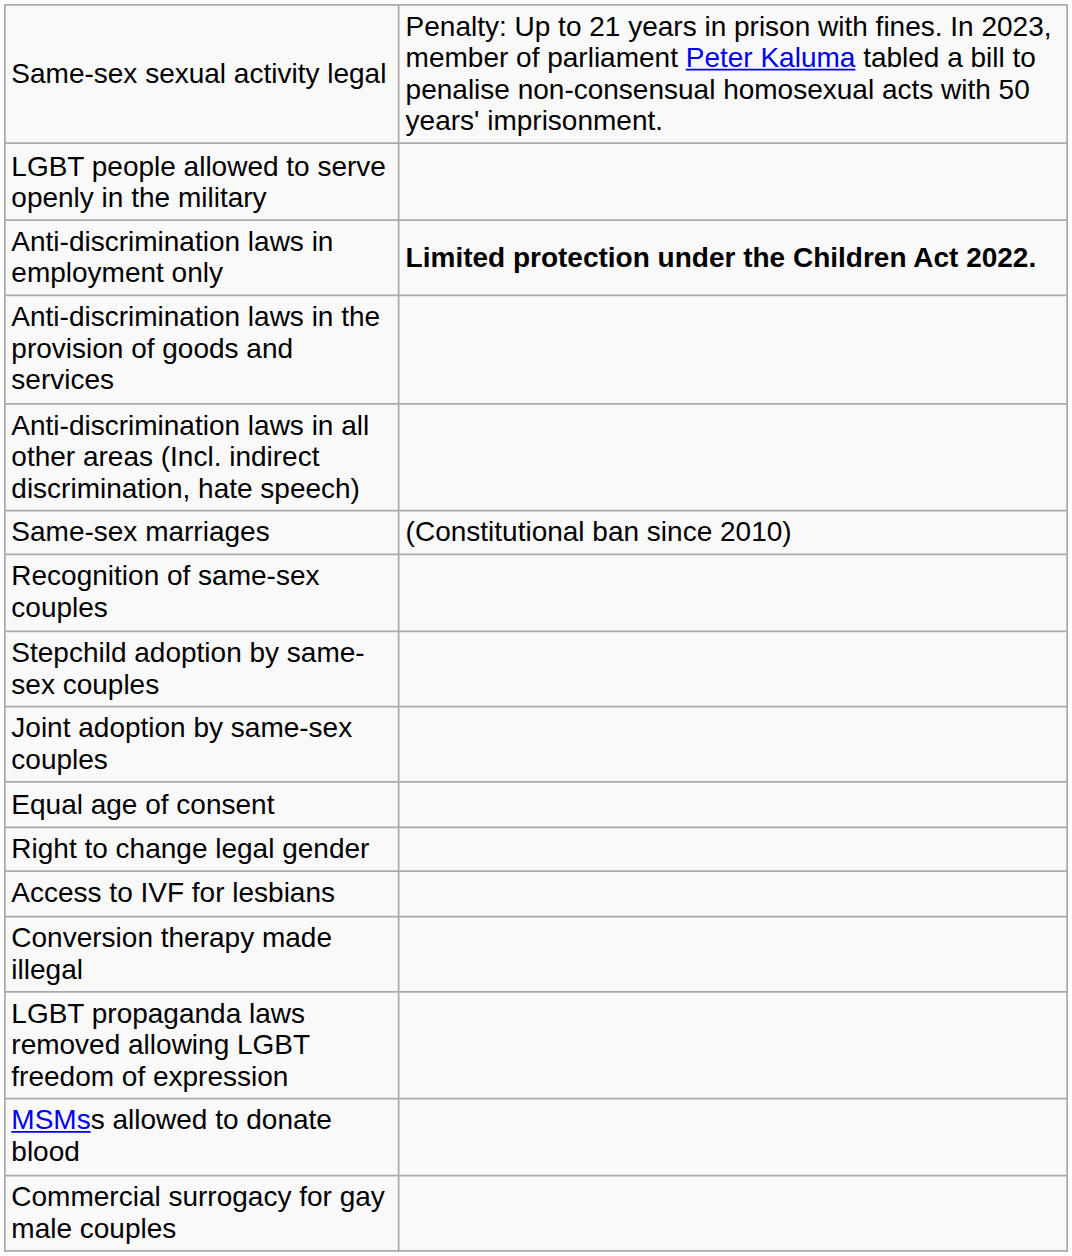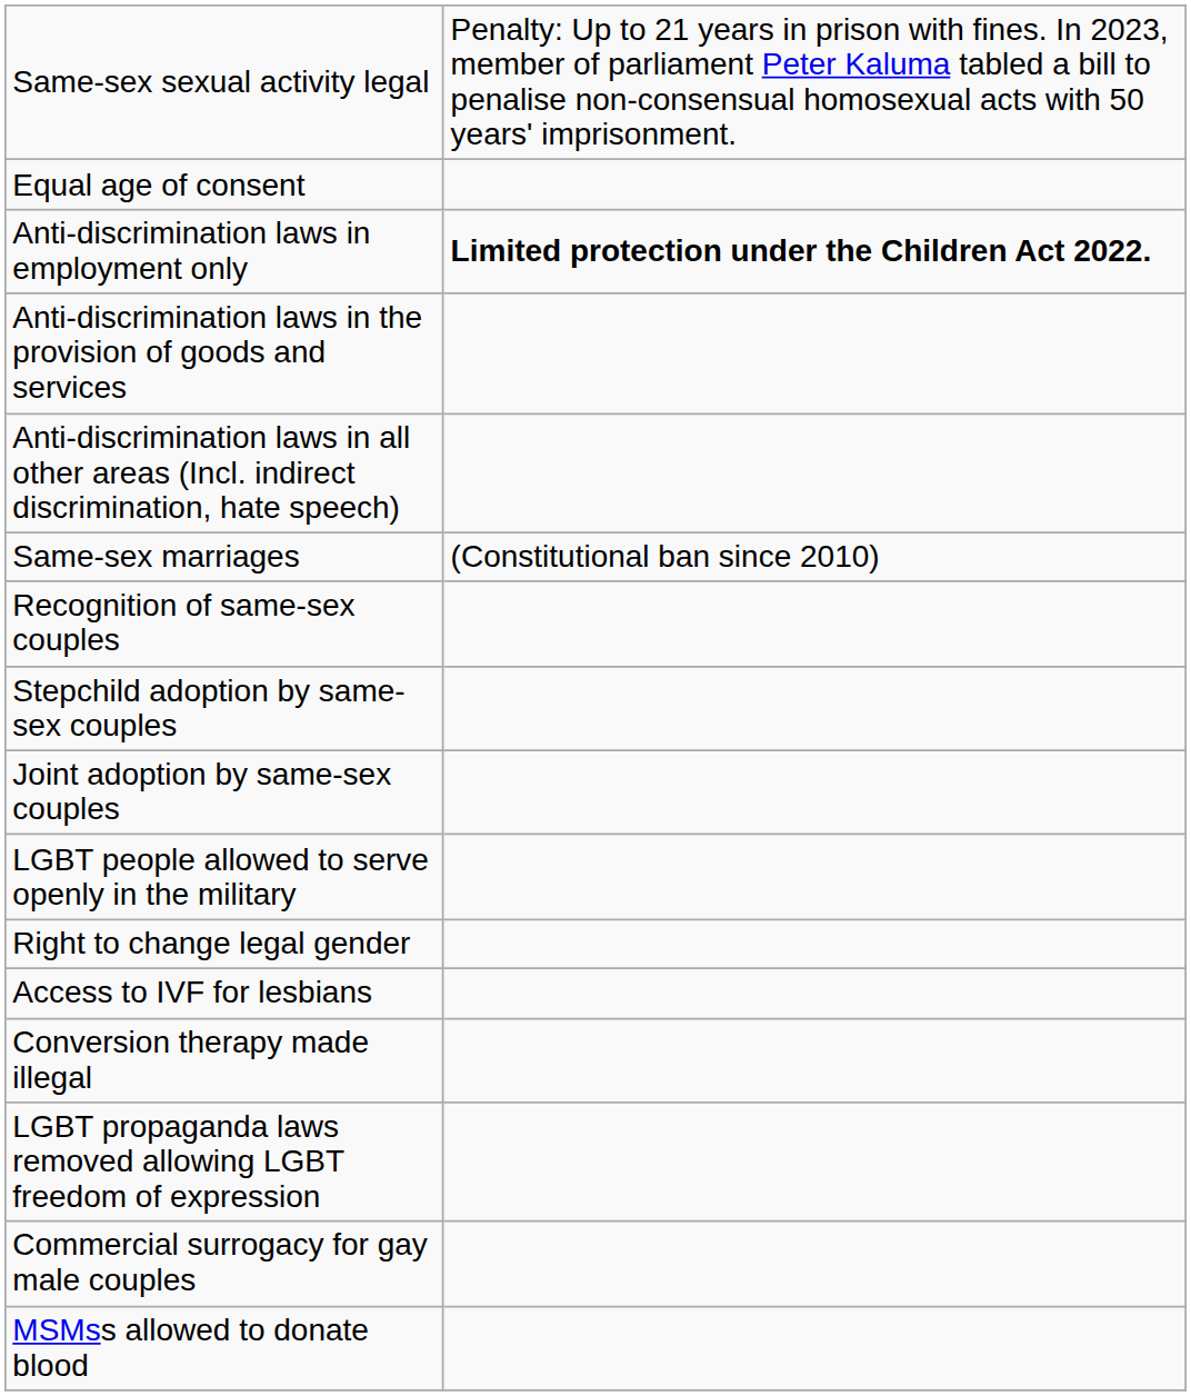 <table class="wikitable">
 <tr>
 <td>Same-sex sexual activity legal</td>
 <td> Penalty: Up to 21 years in prison with fines. In 2023, member of parliament <a href='#'>Peter Kaluma</a> tabled a bill to penalise non-consensual homosexual acts with 50 years' imprisonment.</td>
 </tr>
 <tr>
-<td>LGBT people allowed to serve openly in the military</td>
+<td>Equal age of consent</td>
 <td></td>
 </tr>
 <tr>
 <td>Anti-discrimination laws in employment only</td>
 <td><strong> Limited protection under the Children Act 2022.</strong></td>
 </tr>
 <tr>
 <td>Anti-discrimination laws in the provision of goods and services</td>
 <td></td>
 </tr>
 <tr>
 <td>Anti-discrimination laws in all other areas (Incl. indirect discrimination, hate speech)</td>
 <td></td>
 </tr>
 <tr>
 <td>Same-sex marriages</td>
 <td> (Constitutional ban since 2010)</td>
 </tr>
 <tr>
 <td>Recognition of same-sex couples</td>
 <td></td>
 </tr>
 <tr>
 <td>Stepchild adoption by same-sex couples</td>
 <td></td>
 </tr>
 <tr>
 <td>Joint adoption by same-sex couples</td>
 <td></td>
 </tr>
 <tr>
-<td>Equal age of consent</td>
+<td>LGBT people allowed to serve openly in the military</td>
 <td></td>
 </tr>
 <tr>
 <td>Right to change legal gender</td>
 <td></td>
 </tr>
 <tr>
 <td>Access to IVF for lesbians</td>
 <td></td>
 </tr>
 <tr>
 <td>Conversion therapy made illegal</td>
 <td></td>
 </tr>
 <tr>
 <td>LGBT propaganda laws removed allowing LGBT freedom of expression</td>
 <td></td>
 </tr>
 <tr>
+<td>Commercial surrogacy for gay male couples</td>
+<td></td>
+</tr>
+<tr>
 <td><a href='#'>MSMs</a>s allowed to donate blood</td>
 <td></td>
 </tr>
-<tr>
-<td>Commercial surrogacy for gay male couples</td>
-<td></td>
-</tr>
 </table>
